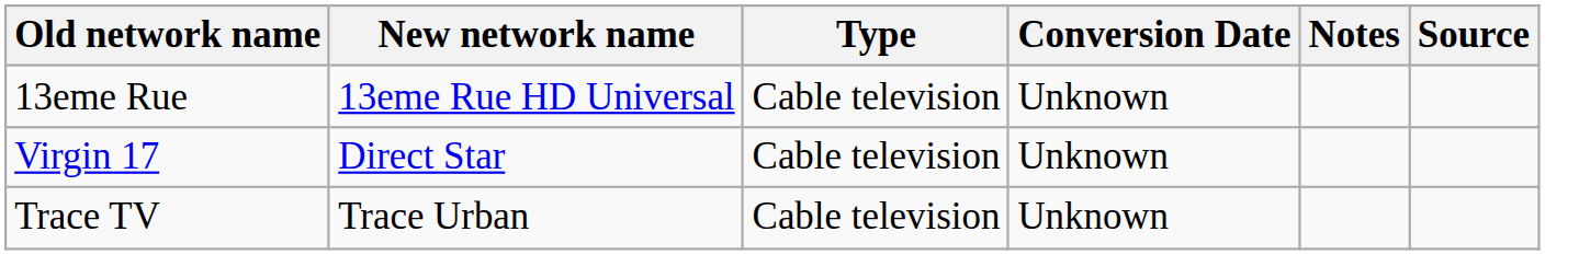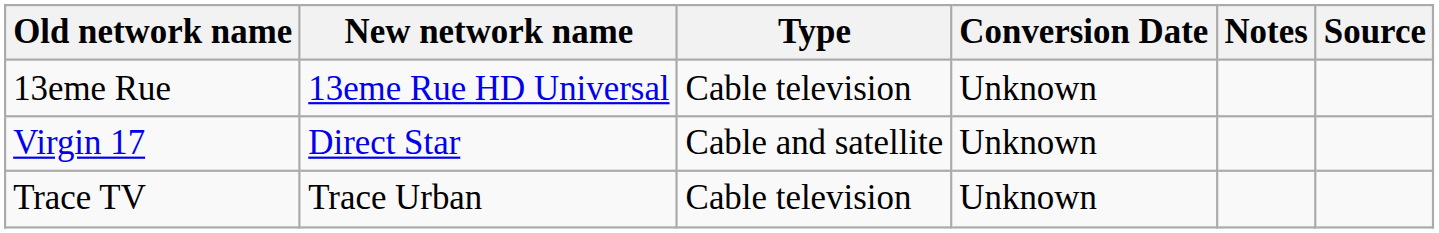 <table class="wikitable">
 <tr>
 <th>Old network name</th>
 <th>New network name</th>
 <th>Type</th>
 <th>Conversion Date</th>
 <th>Notes</th>
 <th>Source</th>
 </tr>
 <tr>
 <td>13eme Rue</td>
 <td><a href='#'>13eme Rue HD Universal</a></td>
 <td>Cable television</td>
 <td>Unknown</td>
 <td></td>
 <td></td>
 </tr>
 <tr>
 <td><a href='#'>Virgin 17</a></td>
 <td><a href='#'>Direct Star</a></td>
-<td>Cable television</td>
+<td>Cable and satellite</td>
 <td>Unknown</td>
 <td></td>
 <td></td>
 </tr>
 <tr>
 <td>Trace TV</td>
 <td>Trace Urban</td>
 <td>Cable television</td>
 <td>Unknown</td>
 <td></td>
 <td></td>
 </tr>
 </table>
